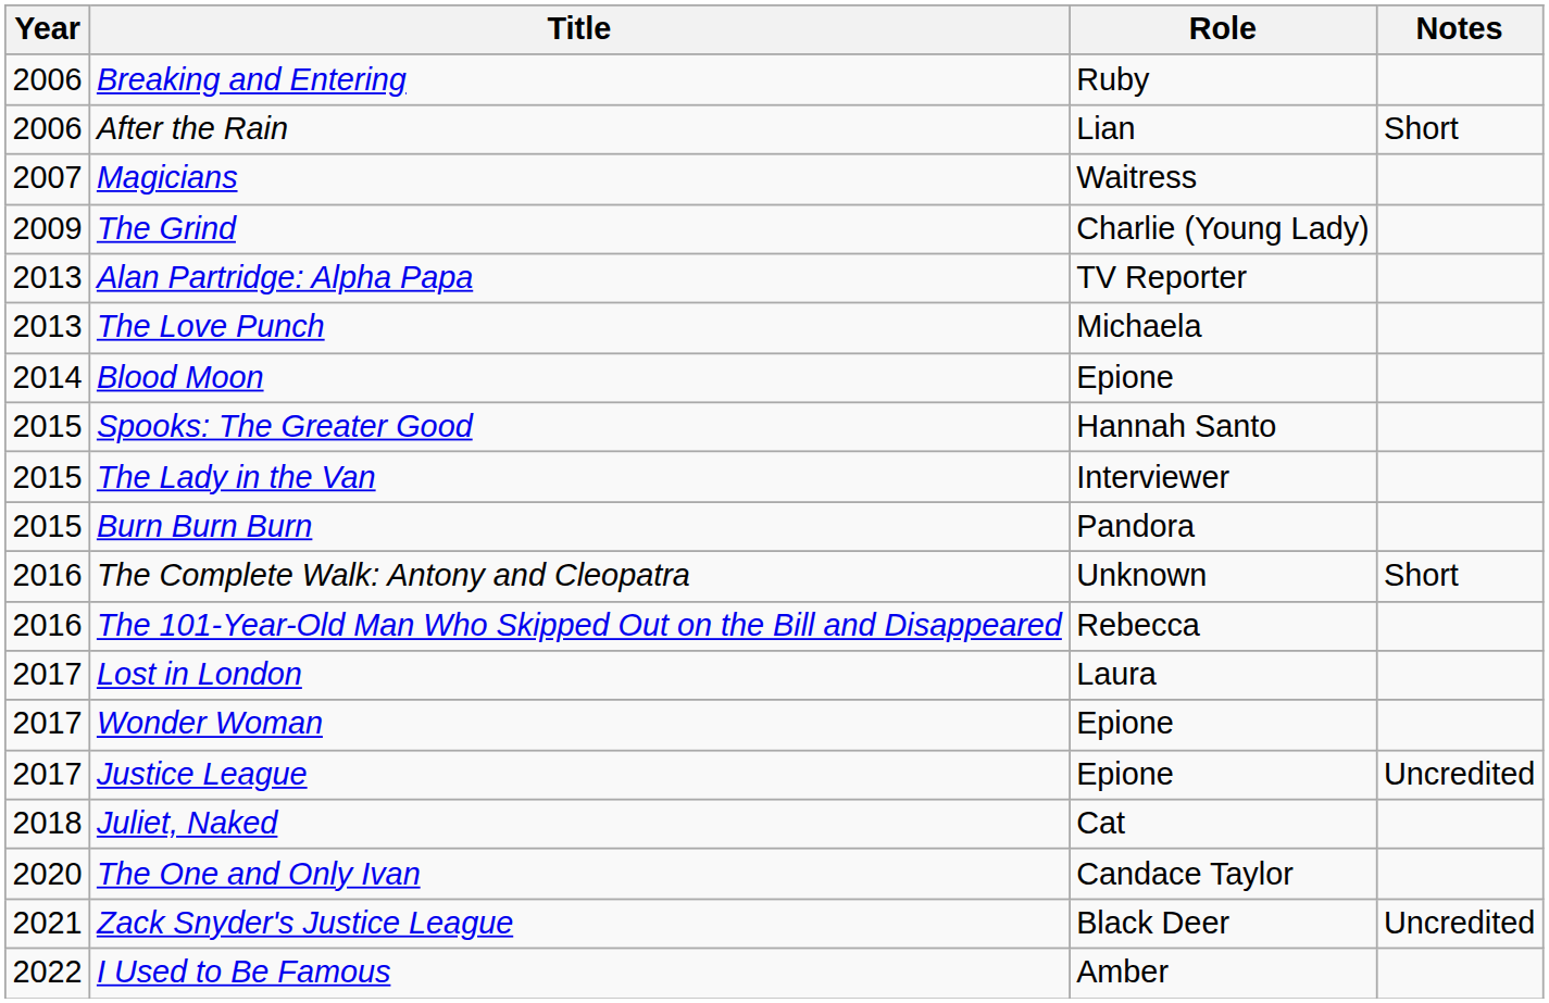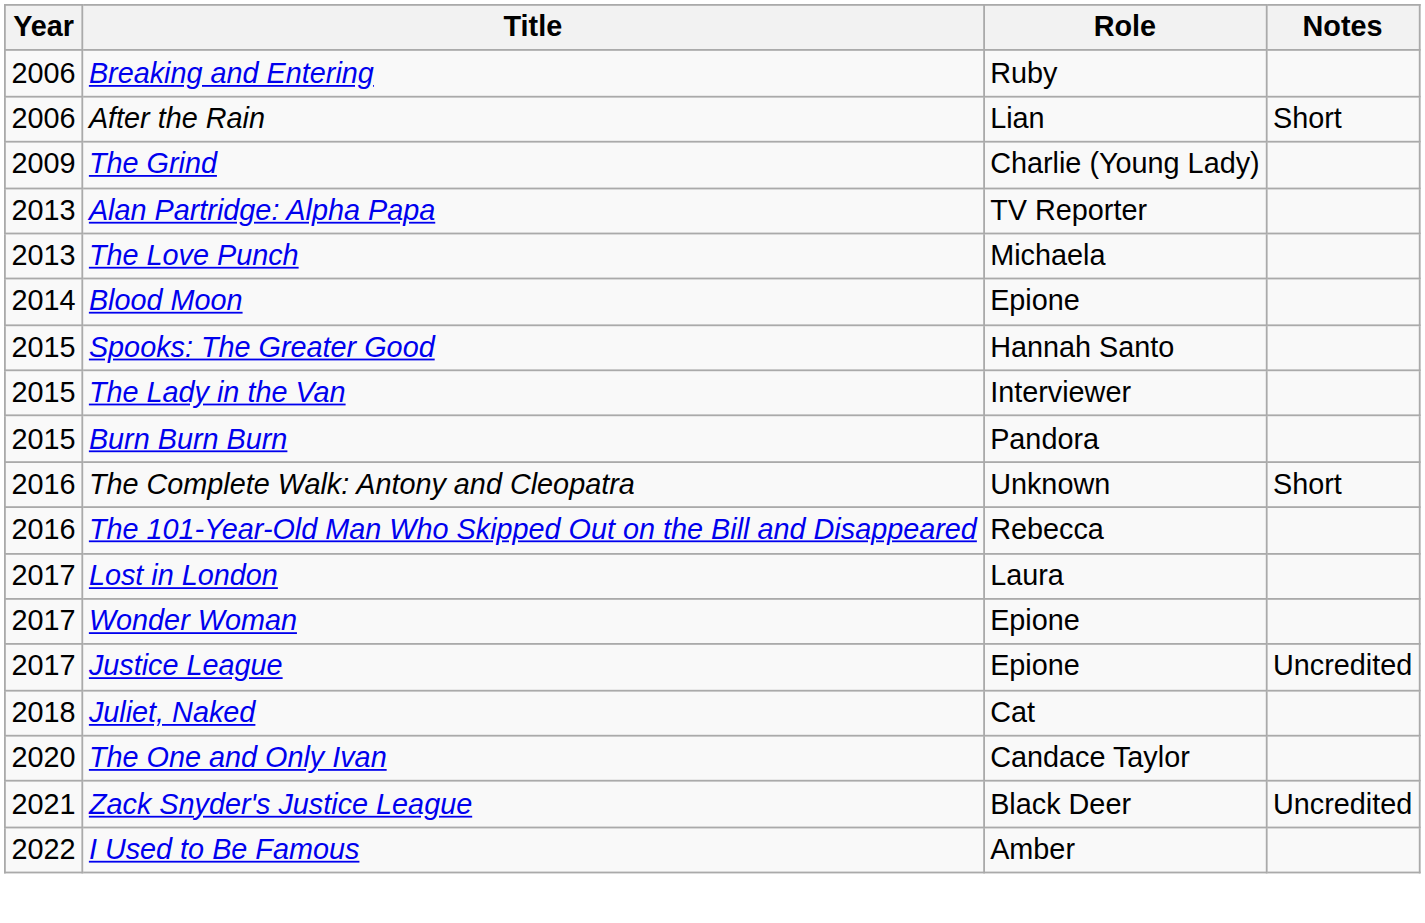 <table class="wikitable sortable">
 <tr>
 <th>Year</th>
 <th>Title</th>
 <th>Role</th>
 <th>Notes</th>
 </tr>
 <tr>
 <td>2006</td>
 <td><em><a href='#'>Breaking and Entering</a></em></td>
 <td>Ruby</td>
 <td></td>
 </tr>
 <tr>
 <td>2006</td>
 <td><em>After the Rain</em></td>
 <td>Lian</td>
 <td>Short</td>
-</tr>
-<tr>
-<td>2007</td>
-<td><em><a href='#'>Magicians</a></em></td>
-<td>Waitress</td>
-<td></td>
 </tr>
 <tr>
 <td>2009</td>
 <td><em><a href='#'>The Grind</a></em></td>
 <td>Charlie (Young Lady)</td>
 <td></td>
 </tr>
 <tr>
 <td>2013</td>
 <td><em><a href='#'>Alan Partridge: Alpha Papa</a></em></td>
 <td>TV Reporter</td>
 <td></td>
 </tr>
 <tr>
 <td>2013</td>
 <td><em><a href='#'>The Love Punch</a></em></td>
 <td>Michaela</td>
 <td></td>
 </tr>
 <tr>
 <td>2014</td>
 <td><em><a href='#'>Blood Moon</a></em></td>
 <td>Epione</td>
 <td></td>
 </tr>
 <tr>
 <td>2015</td>
 <td><em><a href='#'>Spooks: The Greater Good</a></em></td>
 <td>Hannah Santo</td>
 <td></td>
 </tr>
 <tr>
 <td>2015</td>
 <td><em><a href='#'>The Lady in the Van</a></em></td>
 <td>Interviewer</td>
 <td></td>
 </tr>
 <tr>
 <td>2015</td>
 <td><em><a href='#'>Burn Burn Burn</a></em></td>
 <td>Pandora</td>
 <td></td>
 </tr>
 <tr>
 <td>2016</td>
 <td><em>The Complete Walk: Antony and Cleopatra</em></td>
 <td>Unknown</td>
 <td>Short</td>
 </tr>
 <tr>
 <td>2016</td>
 <td><em><a href='#'>The 101-Year-Old Man Who Skipped Out on the Bill and Disappeared</a></em></td>
 <td>Rebecca</td>
 <td></td>
 </tr>
 <tr>
 <td>2017</td>
 <td><em><a href='#'>Lost in London</a></em></td>
 <td>Laura</td>
 <td></td>
 </tr>
 <tr>
 <td>2017</td>
 <td><em><a href='#'>Wonder Woman</a></em></td>
 <td>Epione</td>
 <td></td>
 </tr>
 <tr>
 <td>2017</td>
 <td><a href='#'><em>Justice League</em></a></td>
 <td>Epione</td>
 <td>Uncredited</td>
 </tr>
 <tr>
 <td>2018</td>
 <td><em><a href='#'>Juliet, Naked</a></em></td>
 <td>Cat</td>
 <td></td>
 </tr>
 <tr>
 <td>2020</td>
 <td><em><a href='#'>The One and Only Ivan</a></em></td>
 <td>Candace Taylor</td>
 <td></td>
 </tr>
 <tr>
 <td>2021</td>
 <td><em><a href='#'>Zack Snyder's Justice League</a></em></td>
 <td>Black Deer</td>
 <td>Uncredited</td>
 </tr>
 <tr>
 <td>2022</td>
 <td><em><a href='#'>I Used to Be Famous</a></em></td>
 <td>Amber</td>
 <td></td>
 </tr>
 </table>
